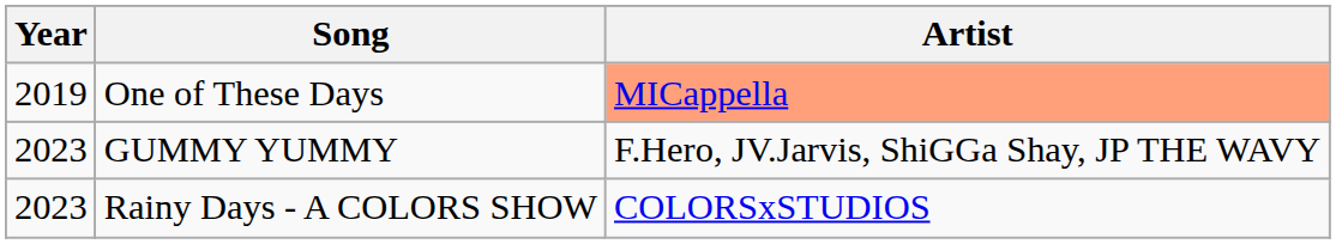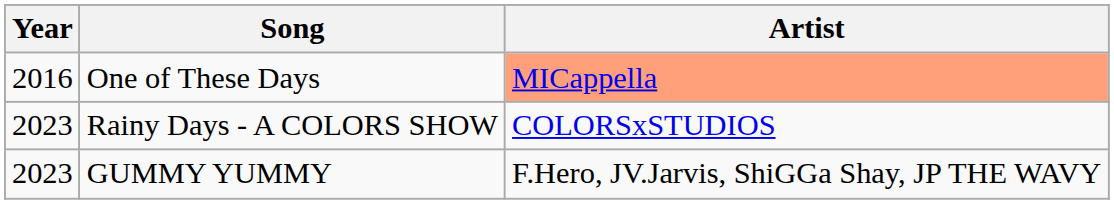 <table class="wikitable">
 <tr>
 <th>Year</th>
 <th>Song</th>
 <th>Artist</th>
 </tr>
 <tr>
-<td>2019</td>
+<td>2016</td>
 <td>One of These Days</td>
 <td style="background: lightsalmon;"><a href='#'>MICappella</a></td>
+</tr>
+<tr>
+<td>2023</td>
+<td>Rainy Days - A COLORS SHOW</td>
+<td><a href='#'>COLORSxSTUDIOS</a></td>
 </tr>
 <tr>
 <td>2023</td>
 <td>GUMMY YUMMY</td>
 <td>F.Hero, JV.Jarvis, ShiGGa Shay, JP THE WAVY</td>
 </tr>
-<tr>
-<td>2023</td>
-<td>Rainy Days - A COLORS SHOW</td>
-<td><a href='#'>COLORSxSTUDIOS</a></td>
-</tr>
 </table>
